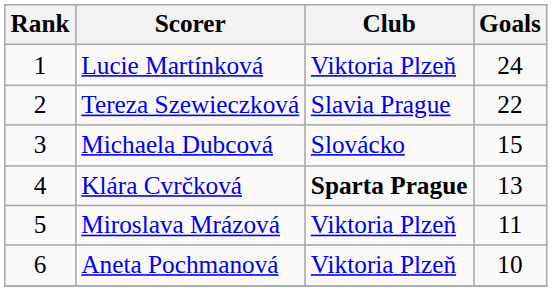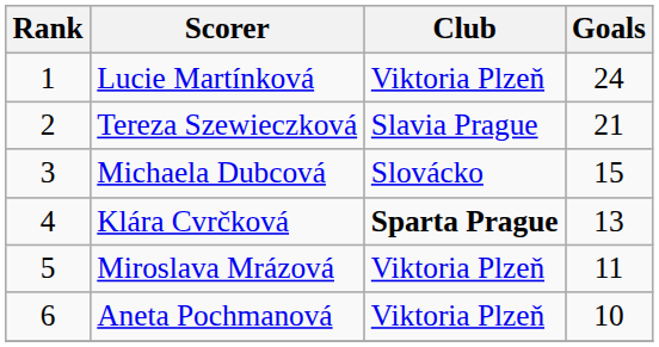 <table class="wikitable" style="text-align:center">
 <tr>
 <th>Rank</th>
 <th>Scorer</th>
 <th>Club</th>
 <th>Goals</th>
 </tr>
 <tr>
 <td>1</td>
 <td align="left"> <a href='#'>Lucie Martínková</a></td>
 <td align="left"><a href='#'>Viktoria Plzeň</a></td>
 <td>24</td>
 </tr>
 <tr>
 <td>2</td>
 <td align="left"> <a href='#'>Tereza Szewieczková</a></td>
 <td align="left"><a href='#'>Slavia Prague</a></td>
-<td>22</td>
+<td>21</td>
 </tr>
 <tr>
 <td>3</td>
 <td align="left"> <a href='#'>Michaela Dubcová</a></td>
 <td align="left"><a href='#'>Slovácko</a></td>
 <td>15</td>
 </tr>
 <tr>
 <td>4</td>
 <td align="left"> <a href='#'>Klára Cvrčková</a></td>
 <td align="left"><strong>Sparta Prague</strong></td>
 <td>13</td>
 </tr>
 <tr>
 <td>5</td>
 <td align="left"> <a href='#'>Miroslava Mrázová</a></td>
 <td align="left"><a href='#'>Viktoria Plzeň</a></td>
 <td>11</td>
 </tr>
 <tr>
 <td>6</td>
 <td align="left"> <a href='#'>Aneta Pochmanová</a></td>
 <td align="left"><a href='#'>Viktoria Plzeň</a></td>
 <td>10</td>
 </tr>
 <tr>
 </tr>
 </table>
